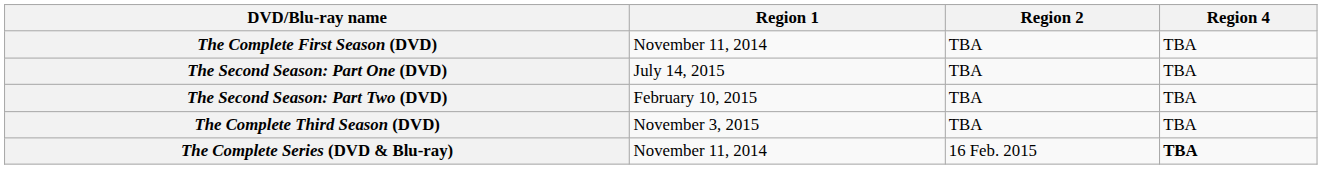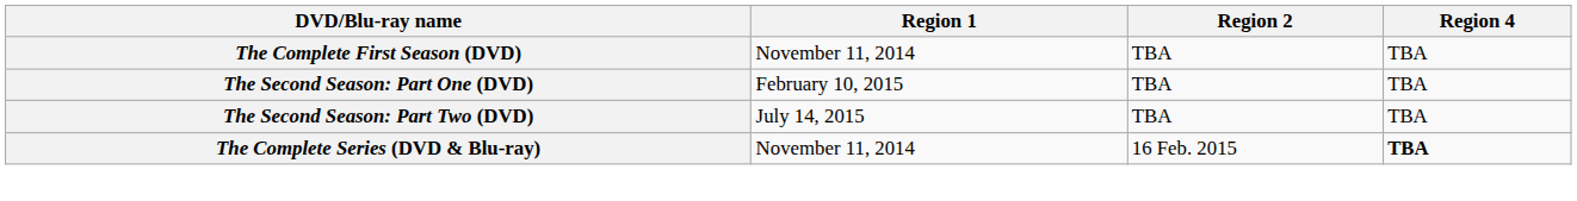 <table class="wikitable" style="width:99%;">
 <tr>
 <th scope="col">DVD/Blu-ray name</th>
 <th scope="col">Region 1</th>
 <th scope="col">Region 2</th>
 <th scope="col">Region 4</th>
 </tr>
 <tr>
 <th scope="row"><em>The Complete First Season</em> (DVD)</th>
 <td>November 11, 2014</td>
 <td>TBA</td>
 <td>TBA</td>
 </tr>
 <tr>
 <th scope="row"><em>The Second Season: Part One</em> (DVD)</th>
-<td>July 14, 2015</td>
+<td>February 10, 2015</td>
 <td>TBA</td>
 <td>TBA</td>
 </tr>
 <tr>
 <th scope="row"><em>The Second Season: Part Two</em> (DVD)</th>
-<td>February 10, 2015</td>
-<td>TBA</td>
-<td>TBA</td>
-</tr>
-<tr>
-<th scope="row"><em>The Complete Third Season</em> (DVD)</th>
-<td>November 3, 2015</td>
+<td>July 14, 2015</td>
 <td>TBA</td>
 <td>TBA</td>
 </tr>
 <tr>
 <th scope="row"><em>The Complete Series</em> (DVD & Blu-ray)</th>
 <td>November 11, 2014</td>
 <td>16 Feb. 2015</td>
 <td><strong>TBA</strong></td>
 </tr>
 </table>
